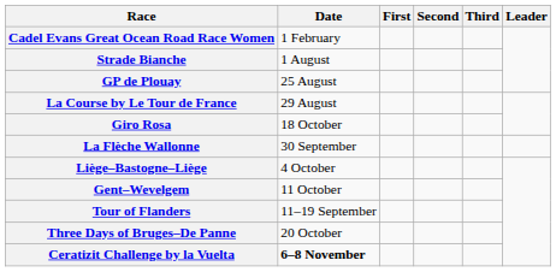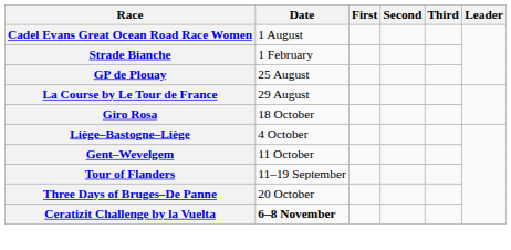 <table class="wikitable plainrowheaders">
 <tr>
 <th scope=col>Race</th>
 <th scope=col>Date</th>
 <th scope=col>First</th>
 <th scope=col>Second</th>
 <th scope=col>Third</th>
 <th scope=col> Leader</th>
 </tr>
 <tr>
 <th scope=row> <a href='#'>Cadel Evans Great Ocean Road Race Women</a></th>
-<td>1 February</td>
+<td>1 August</td>
 <td></td>
 <td></td>
 <td></td>
 <td rowspan=3></td>
 </tr>
 <tr>
 <th scope=row> <a href='#'>Strade Bianche</a></th>
-<td>1 August</td>
+<td>1 February</td>
 <td></td>
 <td></td>
 <td></td>
 </tr>
 <tr>
 <th scope=row> <a href='#'>GP de Plouay</a></th>
 <td>25 August</td>
 <td></td>
 <td></td>
 <td></td>
 </tr>
 <tr>
 <th scope=row> <a href='#'>La Course by Le Tour de France</a></th>
 <td>29 August</td>
 <td></td>
 <td></td>
 <td></td>
 <td rowspan=2></td>
 </tr>
 <tr>
 <th scope=row> <a href='#'>Giro Rosa</a></th>
 <td>18 October</td>
-<td></td>
-<td></td>
-<td></td>
-</tr>
-<tr>
-<th scope=row> <a href='#'>La Flèche Wallonne</a></th>
-<td>30 September</td>
-<td></td>
 <td></td>
 <td></td>
 <td></td>
 </tr>
 <tr>
 <th scope=row> <a href='#'>Liège–Bastogne–Liège</a></th>
 <td>4 October</td>
 <td></td>
 <td></td>
 <td></td>
 <td rowspan=5></td>
 </tr>
 <tr>
 <th scope=row> <a href='#'>Gent–Wevelgem</a></th>
 <td>11 October</td>
 <td></td>
 <td></td>
 <td></td>
 </tr>
 <tr>
 <th scope=row> <a href='#'>Tour of Flanders</a></th>
 <td>11–19 September</td>
 <td></td>
 <td></td>
 <td></td>
 </tr>
 <tr>
 <th scope=row> <a href='#'>Three Days of Bruges–De Panne</a></th>
 <td>20 October</td>
 <td></td>
 <td></td>
 <td></td>
 </tr>
 <tr>
 <th scope=row> <a href='#'>Ceratizit Challenge by la Vuelta</a></th>
 <td><strong>6–8 November</strong></td>
 <td></td>
 <td></td>
 <td></td>
 </tr>
 </table>
